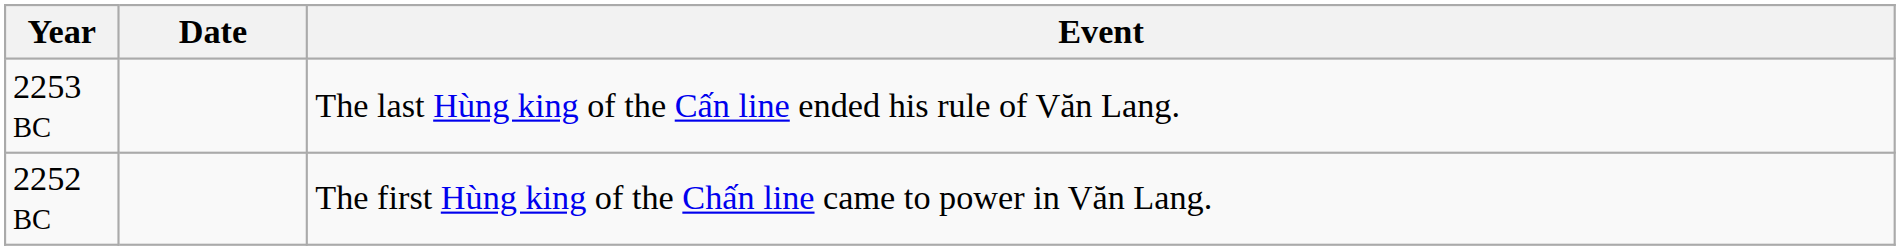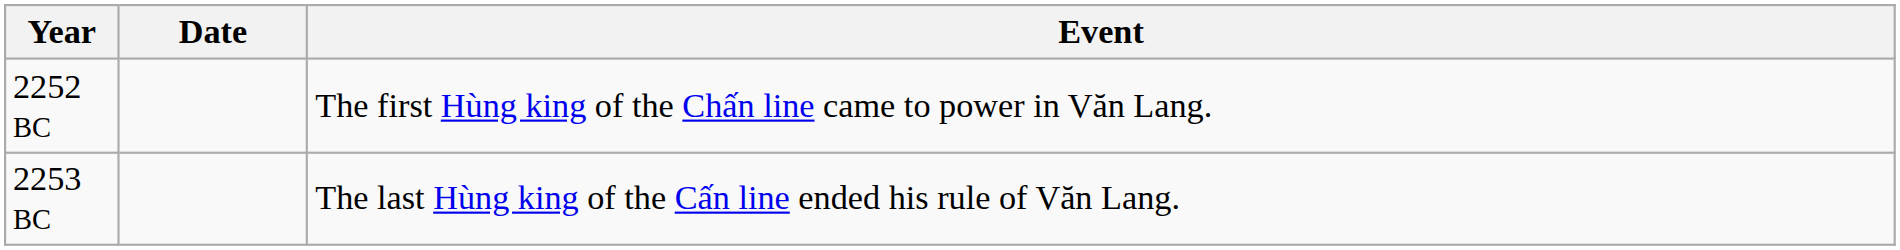 <table class="wikitable" width="100%">
 <tr>
 <th style="width:6%">Year</th>
 <th style="width:10%">Date</th>
 <th>Event</th>
 </tr>
 <tr>
+<td>2252 <small>BC</small></td>
+<td></td>
+<td>The first <a href='#'>Hùng king</a> of the <a href='#'>Chấn line</a> came to power in Văn Lang.</td>
+</tr>
+<tr>
 <td>2253 <small>BC</small></td>
 <td></td>
 <td>The last <a href='#'>Hùng king</a> of the <a href='#'>Cấn line</a> ended his rule of Văn Lang.</td>
 </tr>
-<tr>
-<td>2252 <small>BC</small></td>
-<td></td>
-<td>The first <a href='#'>Hùng king</a> of the <a href='#'>Chấn line</a> came to power in Văn Lang.</td>
-</tr>
 </table>
